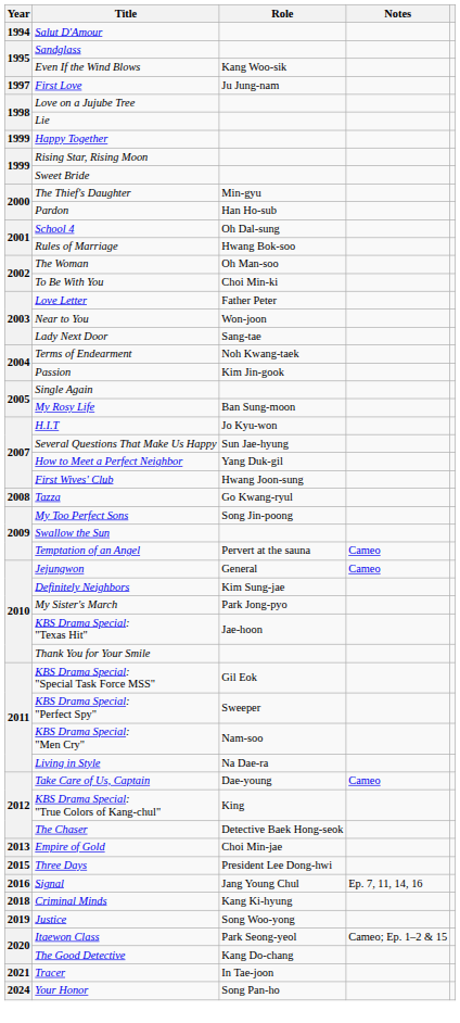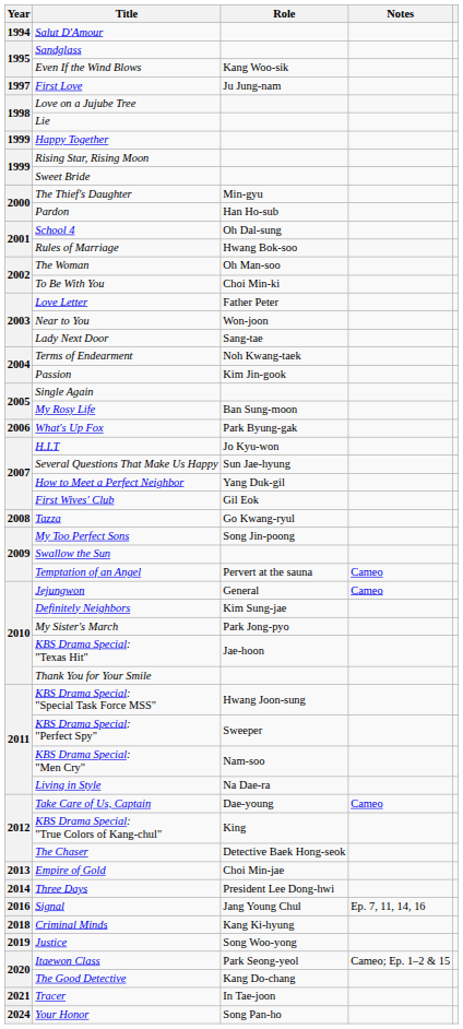 <table class="wikitable plainrowheaders sortable">
 <tr>
 <th scope="col">Year</th>
 <th scope="col">Title</th>
 <th scope="col">Role</th>
 <th scope="col" class="unsortable">Notes</th>
 <th scope="col" class="unsortable"></th>
 </tr>
 <tr>
 <th scope="row">1994</th>
 <td><em><a href='#'>Salut D'Amour</a></em></td>
 <td></td>
 <td></td>
 <td style="text-align:center"></td>
 </tr>
 <tr>
 <th scope="row" rowspan="2">1995</th>
 <td><em><a href='#'>Sandglass</a></em></td>
 <td></td>
 <td></td>
 <td style="text-align:center"></td>
 </tr>
 <tr>
 <td><em>Even If the Wind Blows</em></td>
 <td>Kang Woo-sik</td>
 <td></td>
 <td style="text-align:center"></td>
 </tr>
 <tr>
 <th scope="row">1997</th>
 <td><em><a href='#'>First Love</a></em></td>
 <td>Ju Jung-nam</td>
 <td></td>
 <td style="text-align:center"></td>
 </tr>
 <tr>
 <th scope="row" rowspan="2">1998</th>
 <td><em>Love on a Jujube Tree</em></td>
 <td></td>
 <td></td>
 <td style="text-align:center"></td>
 </tr>
 <tr>
 <td><em>Lie</em></td>
 <td></td>
 <td></td>
 <td style="text-align:center"></td>
 </tr>
 <tr>
 <th scope="row">1999</th>
 <td><em><a href='#'>Happy Together</a></em></td>
 <td></td>
 <td></td>
 <td style="text-align:center"></td>
 </tr>
 <tr>
 <th scope="row" rowspan="2">1999</th>
 <td><em>Rising Star, Rising Moon</em></td>
 <td></td>
 <td></td>
 <td style="text-align:center"></td>
 </tr>
 <tr>
 <td><em>Sweet Bride</em></td>
 <td></td>
 <td></td>
 <td style="text-align:center"></td>
 </tr>
 <tr>
 <th scope="row" rowspan="2">2000</th>
 <td><em>The Thief's Daughter</em></td>
 <td>Min-gyu</td>
 <td></td>
 <td style="text-align:center"></td>
 </tr>
 <tr>
 <td><em>Pardon</em></td>
 <td>Han Ho-sub</td>
 <td></td>
 <td style="text-align:center"></td>
 </tr>
 <tr>
 <th scope="row" rowspan="2">2001</th>
 <td><em><a href='#'>School 4</a></em></td>
 <td>Oh Dal-sung</td>
 <td></td>
 <td style="text-align:center"></td>
 </tr>
 <tr>
 <td><em>Rules of Marriage</em></td>
 <td>Hwang Bok-soo</td>
 <td></td>
 <td style="text-align:center"></td>
 </tr>
 <tr>
 <th scope="row" rowspan="2">2002</th>
 <td><em>The Woman</em></td>
 <td>Oh Man-soo</td>
 <td></td>
 <td style="text-align:center"></td>
 </tr>
 <tr>
 <td><em>To Be With You</em></td>
 <td>Choi Min-ki</td>
 <td></td>
 <td style="text-align:center"></td>
 </tr>
 <tr>
 <th scope="row" rowspan="3">2003</th>
 <td><em><a href='#'>Love Letter</a></em></td>
 <td>Father Peter</td>
 <td></td>
 <td style="text-align:center"></td>
 </tr>
 <tr>
 <td><em>Near to You</em></td>
 <td>Won-joon</td>
 <td></td>
 <td style="text-align:center"></td>
 </tr>
 <tr>
 <td><em>Lady Next Door</em></td>
 <td>Sang-tae</td>
 <td></td>
 <td style="text-align:center"></td>
 </tr>
 <tr>
 <th scope="row" rowspan="2">2004</th>
 <td><em>Terms of Endearment</em></td>
 <td>Noh Kwang-taek</td>
 <td></td>
 <td style="text-align:center"></td>
 </tr>
 <tr>
 <td><em>Passion</em></td>
 <td>Kim Jin-gook</td>
 <td></td>
 <td style="text-align:center"></td>
 </tr>
 <tr>
 <th scope="row" rowspan="2">2005</th>
 <td><em>Single Again</em></td>
 <td></td>
 <td></td>
 <td style="text-align:center"></td>
 </tr>
 <tr>
 <td><em><a href='#'>My Rosy Life</a></em></td>
 <td>Ban Sung-moon</td>
 <td></td>
 <td style="text-align:center"></td>
 </tr>
 <tr>
+<th scope="row">2006</th>
+<td><em><a href='#'>What's Up Fox</a></em></td>
+<td>Park Byung-gak</td>
+<td></td>
+<td style="text-align:center"></td>
+</tr>
+<tr>
 <th scope="row" rowspan="4">2007</th>
 <td><em><a href='#'>H.I.T</a></em></td>
 <td>Jo Kyu-won</td>
 <td></td>
 <td style="text-align:center"></td>
 </tr>
 <tr>
 <td><em>Several Questions That Make Us Happy</em></td>
 <td>Sun Jae-hyung</td>
 <td></td>
 <td style="text-align:center"></td>
 </tr>
 <tr>
 <td><em><a href='#'>How to Meet a Perfect Neighbor</a></em></td>
 <td>Yang Duk-gil</td>
 <td></td>
 <td style="text-align:center"></td>
 </tr>
 <tr>
 <td><em><a href='#'>First Wives' Club</a></em></td>
-<td>Hwang Joon-sung</td>
+<td>Gil Eok</td>
 <td></td>
 <td style="text-align:center"></td>
 </tr>
 <tr>
 <th scope="row">2008</th>
 <td><em><a href='#'>Tazza</a></em></td>
 <td>Go Kwang-ryul</td>
 <td></td>
 <td style="text-align:center"></td>
 </tr>
 <tr>
 <th scope="row" rowspan="3">2009</th>
 <td><em><a href='#'>My Too Perfect Sons</a></em></td>
 <td>Song Jin-poong</td>
 <td></td>
 <td style="text-align:center"></td>
 </tr>
 <tr>
 <td><em><a href='#'>Swallow the Sun</a></em></td>
 <td></td>
 <td></td>
 <td style="text-align:center"></td>
 </tr>
 <tr>
 <td><em><a href='#'>Temptation of an Angel</a></em></td>
 <td>Pervert at the sauna</td>
 <td><a href='#'>Cameo</a></td>
 <td style="text-align:center"></td>
 </tr>
 <tr>
 <th scope="row" rowspan="5">2010</th>
 <td><em><a href='#'>Jejungwon</a></em></td>
 <td>General</td>
 <td><a href='#'>Cameo</a></td>
 <td style="text-align:center"></td>
 </tr>
 <tr>
 <td><em><a href='#'>Definitely Neighbors</a></em></td>
 <td>Kim Sung-jae</td>
 <td></td>
 <td style="text-align:center"></td>
 </tr>
 <tr>
 <td><em>My Sister's March</em></td>
 <td>Park Jong-pyo</td>
 <td></td>
 <td style="text-align:center"></td>
 </tr>
 <tr>
 <td><em><a href='#'>KBS Drama Special</a>:</em> <br>"Texas Hit"</td>
 <td>Jae-hoon</td>
 <td></td>
 <td style="text-align:center"></td>
 </tr>
 <tr>
 <td><em>Thank You for Your Smile</em></td>
 <td></td>
 <td></td>
 <td style="text-align:center"></td>
 </tr>
 <tr>
 <th scope="row" rowspan="4">2011</th>
 <td><em><a href='#'>KBS Drama Special</a>:</em> <br>"Special Task Force MSS"</td>
-<td>Gil Eok</td>
+<td>Hwang Joon-sung</td>
 <td></td>
 <td style="text-align:center"></td>
 </tr>
 <tr>
 <td><em><a href='#'>KBS Drama Special</a>:</em> <br>"Perfect Spy"</td>
 <td>Sweeper</td>
 <td></td>
 <td style="text-align:center"></td>
 </tr>
 <tr>
 <td><em><a href='#'>KBS Drama Special</a>:</em> <br>"Men Cry"</td>
 <td>Nam-soo</td>
 <td></td>
 <td style="text-align:center"></td>
 </tr>
 <tr>
 <td><em><a href='#'>Living in Style</a></em></td>
 <td>Na Dae-ra</td>
 <td></td>
 <td style="text-align:center"></td>
 </tr>
 <tr>
 <th scope="row" rowspan="3">2012</th>
 <td><em><a href='#'>Take Care of Us, Captain</a></em></td>
 <td>Dae-young</td>
 <td><a href='#'>Cameo</a></td>
 <td style="text-align:center"></td>
 </tr>
 <tr>
 <td><em><a href='#'>KBS Drama Special</a>:</em> <br>"True Colors of Kang-chul"</td>
 <td>King</td>
 <td></td>
 <td style="text-align:center"></td>
 </tr>
 <tr>
 <td><em><a href='#'>The Chaser</a></em></td>
 <td>Detective Baek Hong-seok</td>
 <td></td>
 <td style="text-align:center"></td>
 </tr>
 <tr>
 <th scope="row">2013</th>
 <td><em><a href='#'>Empire of Gold</a></em></td>
 <td>Choi Min-jae</td>
 <td></td>
 <td style="text-align:center"></td>
 </tr>
 <tr>
-<th scope="row">2015</th>
+<th scope="row">2014</th>
 <td><em><a href='#'>Three Days</a></em></td>
 <td>President Lee Dong-hwi</td>
 <td></td>
 <td style="text-align:center"></td>
 </tr>
 <tr>
 <th scope="row">2016</th>
 <td><em><a href='#'>Signal</a></em></td>
 <td>Jang Young Chul</td>
 <td>Ep. 7, 11, 14, 16</td>
 <td style="text-align:center"></td>
 </tr>
 <tr>
 <th scope="row">2018</th>
 <td><em><a href='#'>Criminal Minds</a></em></td>
 <td>Kang Ki-hyung</td>
 <td></td>
 <td style="text-align:center"></td>
 </tr>
 <tr>
 <th scope="row">2019</th>
 <td><em><a href='#'>Justice</a></em></td>
 <td>Song Woo-yong</td>
 <td></td>
 <td style="text-align:center"></td>
 </tr>
 <tr>
 <th scope="row" rowspan="2">2020</th>
 <td><em><a href='#'>Itaewon Class</a></em></td>
 <td>Park Seong-yeol</td>
 <td>Cameo; Ep. 1–2 & 15</td>
 <td style="text-align:center"></td>
 </tr>
 <tr>
 <td><em><a href='#'>The Good Detective</a></em></td>
 <td>Kang Do-chang</td>
 <td></td>
 <td style="text-align:center"></td>
 </tr>
 <tr>
 <th scope="row">2021</th>
 <td><em><a href='#'>Tracer</a></em></td>
 <td>In Tae-joon</td>
 <td></td>
 <td style="text-align:center"></td>
 </tr>
 <tr>
 <th scope="row">2024</th>
 <td><em><a href='#'>Your Honor</a></em></td>
 <td>Song Pan-ho</td>
 <td></td>
 <td style="text-align:center"></td>
 </tr>
 </table>
